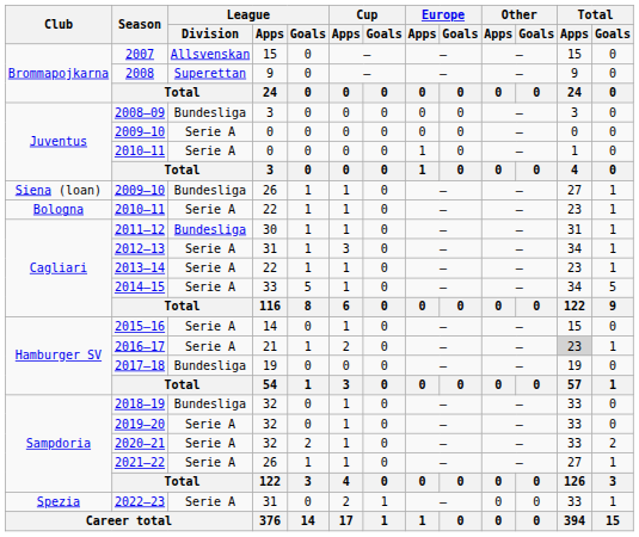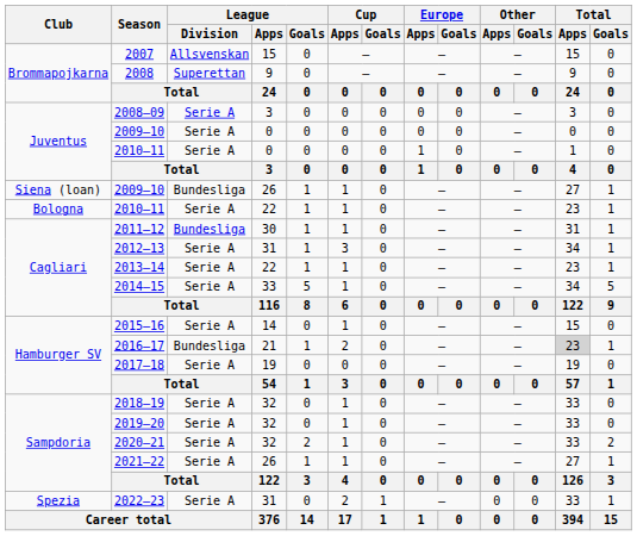 <table class="wikitable" style="text-align: center">
 <tr>
 <th rowspan="2">Club</th>
 <th rowspan="2">Season</th>
 <th colspan="3">League</th>
 <th colspan="2">Cup</th>
 <th colspan="2"><a href='#'>Europe</a></th>
 <th colspan="2">Other</th>
 <th colspan="2">Total</th>
 </tr>
 <tr>
 <th>Division</th>
 <th>Apps</th>
 <th>Goals</th>
 <th>Apps</th>
 <th>Goals</th>
 <th>Apps</th>
 <th>Goals</th>
 <th>Apps</th>
 <th>Goals</th>
 <th>Apps</th>
 <th>Goals</th>
 </tr>
 <tr>
 <td rowspan="3"><a href='#'>Brommapojkarna</a></td>
 <td><a href='#'>2007</a></td>
 <td><a href='#'>Allsvenskan</a></td>
 <td>15</td>
 <td>0</td>
 <td colspan="2">–</td>
 <td colspan="2">–</td>
 <td colspan="2">–</td>
 <td>15</td>
 <td>0</td>
 </tr>
 <tr>
 <td><a href='#'>2008</a></td>
 <td><a href='#'>Superettan</a></td>
 <td>9</td>
 <td>0</td>
 <td colspan="2">–</td>
 <td colspan="2">–</td>
 <td colspan="2">–</td>
 <td>9</td>
 <td>0</td>
 </tr>
 <tr>
 <th colspan="2">Total</th>
 <th>24</th>
 <th>0</th>
 <th>0</th>
 <th>0</th>
 <th>0</th>
 <th>0</th>
 <th>0</th>
 <th>0</th>
 <th>24</th>
 <th>0</th>
 </tr>
 <tr>
 <td rowspan="4"><a href='#'>Juventus</a></td>
 <td><a href='#'>2008–09</a></td>
-<td>Bundesliga</td>
+<td><a href='#'>Serie A</a></td>
 <td>3</td>
 <td>0</td>
 <td>0</td>
 <td>0</td>
 <td>0</td>
 <td>0</td>
 <td colspan="2">–</td>
 <td>3</td>
 <td>0</td>
 </tr>
 <tr>
 <td><a href='#'>2009–10</a></td>
 <td>Serie A</td>
 <td>0</td>
 <td>0</td>
 <td>0</td>
 <td>0</td>
 <td>0</td>
 <td>0</td>
 <td colspan="2">–</td>
 <td>0</td>
 <td>0</td>
 </tr>
 <tr>
 <td><a href='#'>2010–11</a></td>
 <td>Serie A</td>
 <td>0</td>
 <td>0</td>
 <td>0</td>
 <td>0</td>
 <td>1</td>
 <td>0</td>
 <td colspan="2">–</td>
 <td>1</td>
 <td>0</td>
 </tr>
 <tr>
 <th colspan="2">Total</th>
 <th>3</th>
 <th>0</th>
 <th>0</th>
 <th>0</th>
 <th>1</th>
 <th>0</th>
 <th>0</th>
 <th>0</th>
 <th>4</th>
 <th>0</th>
 </tr>
 <tr>
 <td><a href='#'>Siena</a> (loan)</td>
 <td><a href='#'>2009–10</a></td>
 <td>Bundesliga</td>
 <td>26</td>
 <td>1</td>
 <td>1</td>
 <td>0</td>
 <td colspan="2">–</td>
 <td colspan="2">–</td>
 <td>27</td>
 <td>1</td>
 </tr>
 <tr>
 <td><a href='#'>Bologna</a></td>
 <td><a href='#'>2010–11</a></td>
 <td>Serie A</td>
 <td>22</td>
 <td>1</td>
 <td>1</td>
 <td>0</td>
 <td colspan="2">–</td>
 <td colspan="2">–</td>
 <td>23</td>
 <td>1</td>
 </tr>
 <tr>
 <td rowspan="5"><a href='#'>Cagliari</a></td>
 <td><a href='#'>2011–12</a></td>
 <td><a href='#'>Bundesliga</a></td>
 <td>30</td>
 <td>1</td>
 <td>1</td>
 <td>0</td>
 <td colspan="2">–</td>
 <td colspan="2">–</td>
 <td>31</td>
 <td>1</td>
 </tr>
 <tr>
 <td><a href='#'>2012–13</a></td>
 <td>Serie A</td>
 <td>31</td>
 <td>1</td>
 <td>3</td>
 <td>0</td>
 <td colspan="2">–</td>
 <td colspan="2">–</td>
 <td>34</td>
 <td>1</td>
 </tr>
 <tr>
 <td><a href='#'>2013–14</a></td>
 <td>Serie A</td>
 <td>22</td>
 <td>1</td>
 <td>1</td>
 <td>0</td>
 <td colspan="2">–</td>
 <td colspan="2">–</td>
 <td>23</td>
 <td>1</td>
 </tr>
 <tr>
 <td><a href='#'>2014–15</a></td>
 <td>Serie A</td>
 <td>33</td>
 <td>5</td>
 <td>1</td>
 <td>0</td>
 <td colspan="2">–</td>
 <td colspan="2">–</td>
 <td>34</td>
 <td>5</td>
 </tr>
 <tr>
 <th colspan="2">Total</th>
 <th>116</th>
 <th>8</th>
 <th>6</th>
 <th>0</th>
 <th>0</th>
 <th>0</th>
 <th>0</th>
 <th>0</th>
 <th>122</th>
 <th>9</th>
 </tr>
 <tr>
 <td rowspan="4"><a href='#'>Hamburger SV</a></td>
 <td><a href='#'>2015–16</a></td>
 <td>Serie A</td>
 <td>14</td>
 <td>0</td>
 <td>1</td>
 <td>0</td>
 <td colspan="2">–</td>
 <td colspan="2">–</td>
 <td>15</td>
 <td>0</td>
 </tr>
 <tr>
 <td><a href='#'>2016–17</a></td>
-<td>Serie A</td>
+<td>Bundesliga</td>
 <td>21</td>
 <td>1</td>
 <td>2</td>
 <td>0</td>
 <td colspan="2">–</td>
 <td colspan="2">–</td>
 <td style="background: lightgrey;">23</td>
 <td>1</td>
 </tr>
 <tr>
 <td><a href='#'>2017–18</a></td>
-<td>Bundesliga</td>
+<td>Serie A</td>
 <td>19</td>
 <td>0</td>
 <td>0</td>
 <td>0</td>
 <td colspan="2">–</td>
 <td colspan="2">–</td>
 <td>19</td>
 <td>0</td>
 </tr>
 <tr>
 <th colspan="2">Total</th>
 <th>54</th>
 <th>1</th>
 <th>3</th>
 <th>0</th>
 <th>0</th>
 <th>0</th>
 <th>0</th>
 <th>0</th>
 <th>57</th>
 <th>1</th>
 </tr>
 <tr>
 <td rowspan="5"><a href='#'>Sampdoria</a></td>
 <td><a href='#'>2018–19</a></td>
-<td>Bundesliga</td>
+<td>Serie A</td>
 <td>32</td>
 <td>0</td>
 <td>1</td>
 <td>0</td>
 <td colspan="2">–</td>
 <td colspan="2">–</td>
 <td>33</td>
 <td>0</td>
 </tr>
 <tr>
 <td><a href='#'>2019–20</a></td>
 <td>Serie A</td>
 <td>32</td>
 <td>0</td>
 <td>1</td>
 <td>0</td>
 <td colspan="2">–</td>
 <td colspan="2">–</td>
 <td>33</td>
 <td>0</td>
 </tr>
 <tr>
 <td><a href='#'>2020–21</a></td>
 <td>Serie A</td>
 <td>32</td>
 <td>2</td>
 <td>1</td>
 <td>0</td>
 <td colspan="2">–</td>
 <td colspan="2">–</td>
 <td>33</td>
 <td>2</td>
 </tr>
 <tr>
 <td><a href='#'>2021–22</a></td>
 <td>Serie A</td>
 <td>26</td>
 <td>1</td>
 <td>1</td>
 <td>0</td>
 <td colspan="2">–</td>
 <td colspan="2">–</td>
 <td>27</td>
 <td>1</td>
 </tr>
 <tr>
 <th colspan="2">Total</th>
 <th>122</th>
 <th>3</th>
 <th>4</th>
 <th>0</th>
 <th>0</th>
 <th>0</th>
 <th>0</th>
 <th>0</th>
 <th>126</th>
 <th>3</th>
 </tr>
 <tr>
 <td><a href='#'>Spezia</a></td>
 <td><a href='#'>2022–23</a></td>
 <td>Serie A</td>
 <td>31</td>
 <td>0</td>
 <td>2</td>
 <td>1</td>
 <td colspan="2">–</td>
 <td>0</td>
 <td>0</td>
 <td>33</td>
 <td>1</td>
 </tr>
 <tr>
 <th colspan="3">Career total</th>
 <th>376</th>
 <th>14</th>
 <th>17</th>
 <th>1</th>
 <th>1</th>
 <th>0</th>
 <th>0</th>
 <th>0</th>
 <th>394</th>
 <th>15</th>
 </tr>
 </table>
